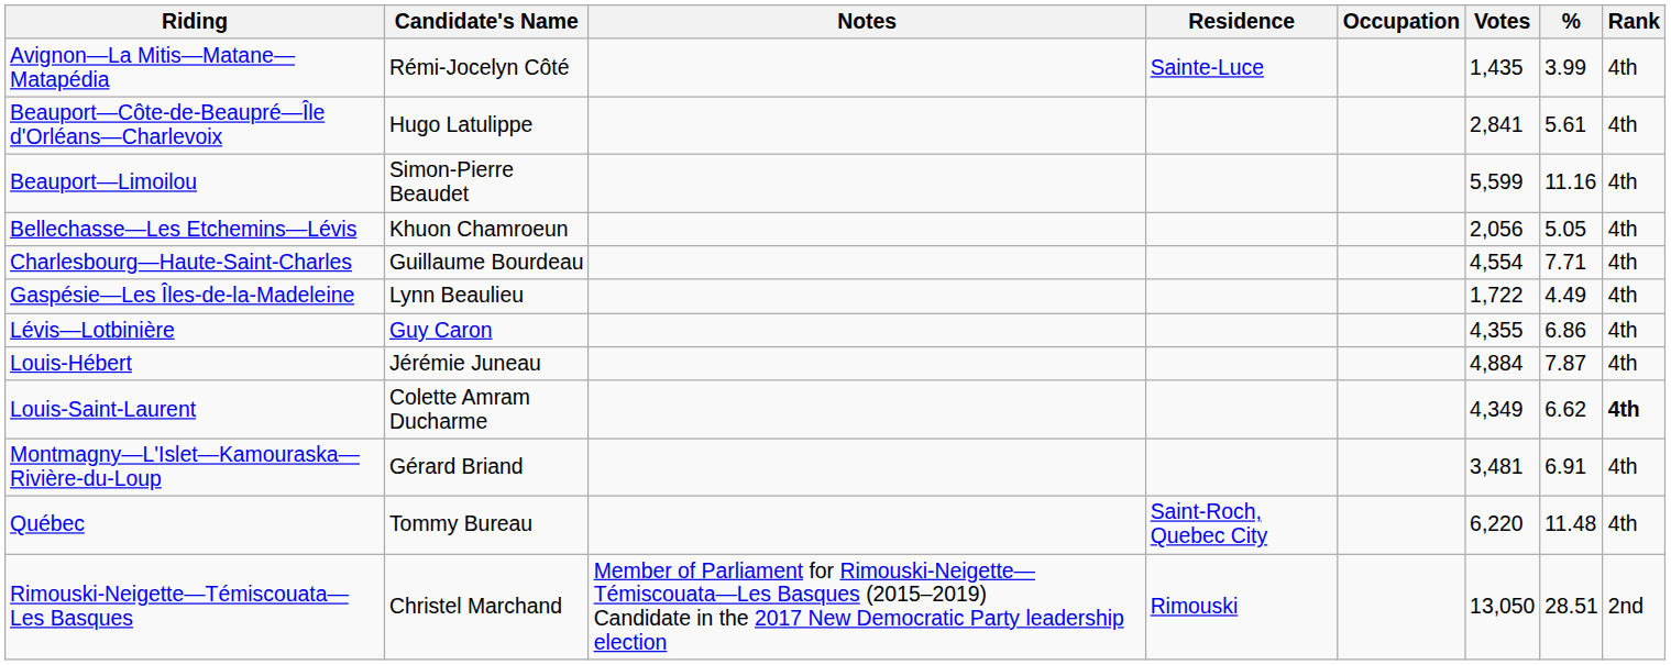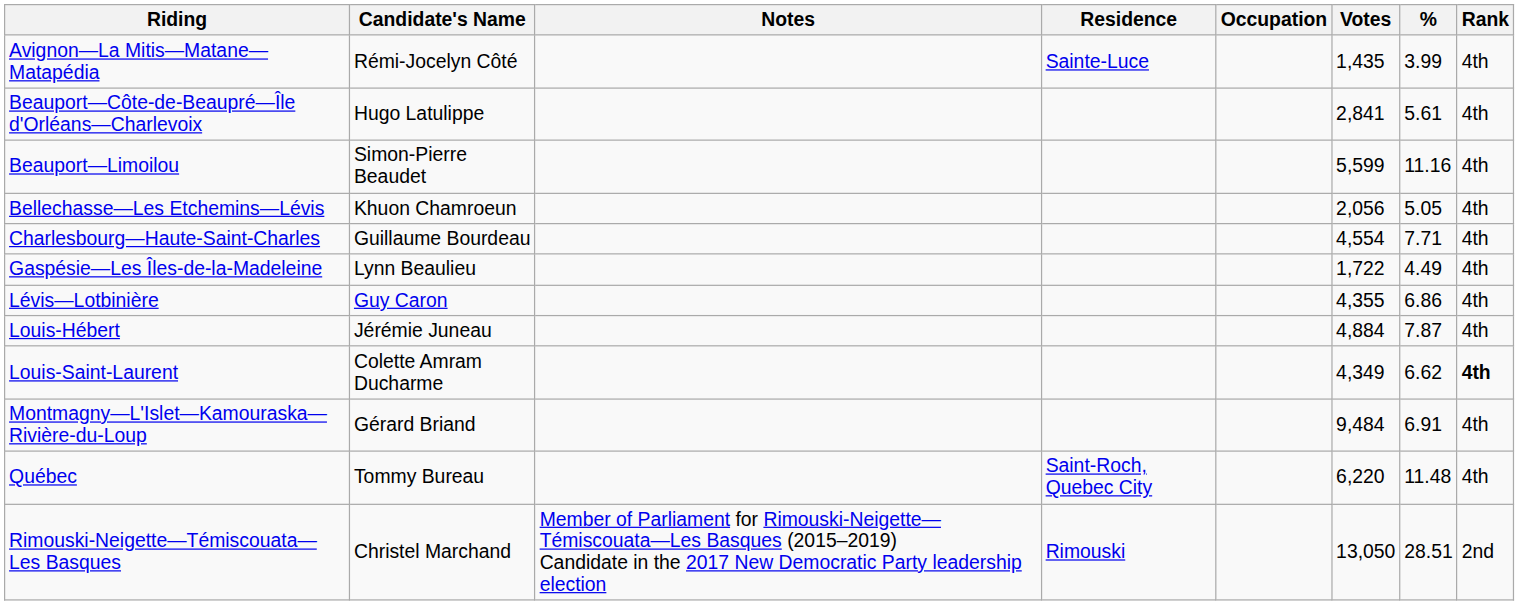 <table class="wikitable sortable">
 <tr>
 <th>Riding<br></th>
 <th>Candidate's Name</th>
 <th>Notes</th>
 <th>Residence</th>
 <th>Occupation</th>
 <th>Votes</th>
 <th>%</th>
 <th>Rank</th>
 </tr>
 <tr>
 <td><a href='#'>Avignon—La Mitis—Matane—Matapédia</a></td>
 <td>Rémi-Jocelyn Côté</td>
 <td></td>
 <td><a href='#'>Sainte-Luce</a></td>
 <td></td>
 <td>1,435</td>
 <td>3.99</td>
 <td>4th</td>
 </tr>
 <tr>
 <td><a href='#'>Beauport—Côte-de-Beaupré—Île d'Orléans—Charlevoix</a></td>
 <td>Hugo Latulippe</td>
 <td></td>
 <td></td>
 <td></td>
 <td>2,841</td>
 <td>5.61</td>
 <td>4th</td>
 </tr>
 <tr>
 <td><a href='#'>Beauport—Limoilou</a></td>
 <td>Simon-Pierre Beaudet</td>
 <td></td>
 <td></td>
 <td></td>
 <td>5,599</td>
 <td>11.16</td>
 <td>4th</td>
 </tr>
 <tr>
 <td><a href='#'>Bellechasse—Les Etchemins—Lévis</a></td>
 <td>Khuon Chamroeun</td>
 <td></td>
 <td></td>
 <td></td>
 <td>2,056</td>
 <td>5.05</td>
 <td>4th</td>
 </tr>
 <tr>
 <td><a href='#'>Charlesbourg—Haute-Saint-Charles</a></td>
 <td>Guillaume Bourdeau</td>
 <td></td>
 <td></td>
 <td></td>
 <td>4,554</td>
 <td>7.71</td>
 <td>4th</td>
 </tr>
 <tr>
 <td><a href='#'>Gaspésie—Les Îles-de-la-Madeleine</a></td>
 <td>Lynn Beaulieu</td>
 <td></td>
 <td></td>
 <td></td>
 <td>1,722</td>
 <td>4.49</td>
 <td>4th</td>
 </tr>
 <tr>
 <td><a href='#'>Lévis—Lotbinière</a></td>
 <td><a href='#'>Guy Caron</a></td>
 <td></td>
 <td></td>
 <td></td>
 <td>4,355</td>
 <td>6.86</td>
 <td>4th</td>
 </tr>
 <tr>
 <td><a href='#'>Louis-Hébert</a></td>
 <td>Jérémie Juneau</td>
 <td></td>
 <td></td>
 <td></td>
 <td>4,884</td>
 <td>7.87</td>
 <td>4th</td>
 </tr>
 <tr>
 <td><a href='#'>Louis-Saint-Laurent</a></td>
 <td>Colette Amram Ducharme</td>
 <td></td>
 <td></td>
 <td></td>
 <td>4,349</td>
 <td>6.62</td>
 <td><strong>4th</strong></td>
 </tr>
 <tr>
 <td><a href='#'>Montmagny—L'Islet—Kamouraska—Rivière-du-Loup</a></td>
 <td>Gérard Briand</td>
 <td></td>
 <td></td>
 <td></td>
-<td>3,481</td>
+<td>9,484</td>
 <td>6.91</td>
 <td>4th</td>
 </tr>
 <tr>
 <td><a href='#'>Québec</a></td>
 <td>Tommy Bureau</td>
 <td></td>
 <td><a href='#'>Saint-Roch, Quebec City</a></td>
 <td></td>
 <td>6,220</td>
 <td>11.48</td>
 <td>4th</td>
 </tr>
 <tr>
 <td><a href='#'>Rimouski-Neigette—Témiscouata—Les Basques</a></td>
 <td>Christel Marchand</td>
 <td><a href='#'>Member of Parliament</a> for <a href='#'>Rimouski-Neigette—Témiscouata—Les Basques</a> (2015–2019) <br> Candidate in the <a href='#'>2017 New Democratic Party leadership election</a></td>
 <td><a href='#'>Rimouski</a></td>
 <td></td>
 <td>13,050</td>
 <td>28.51</td>
 <td>2nd</td>
 </tr>
 </table>
